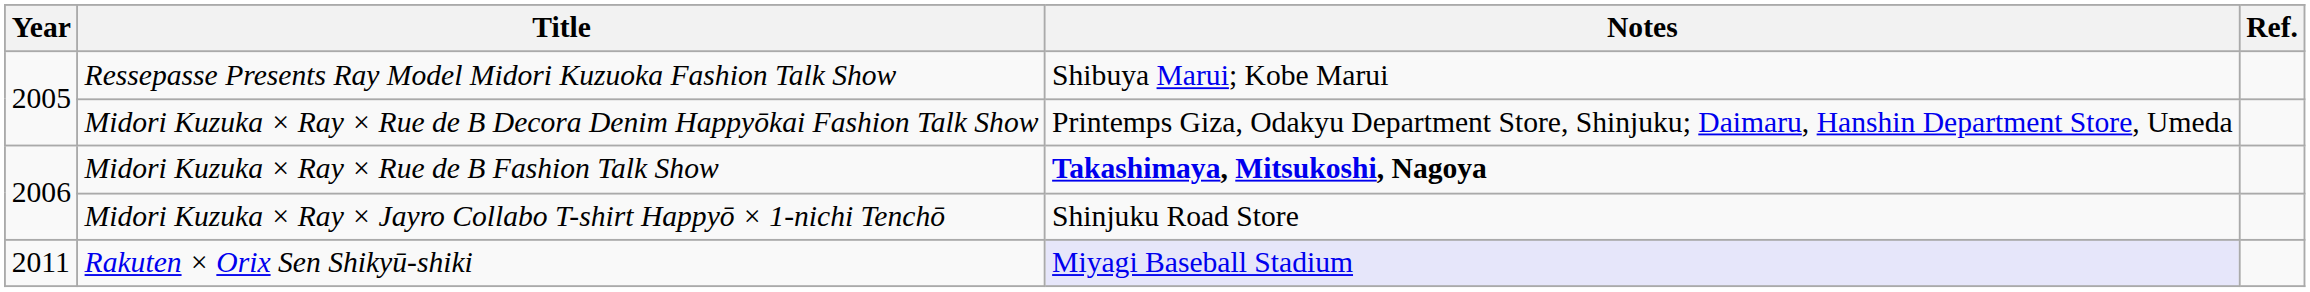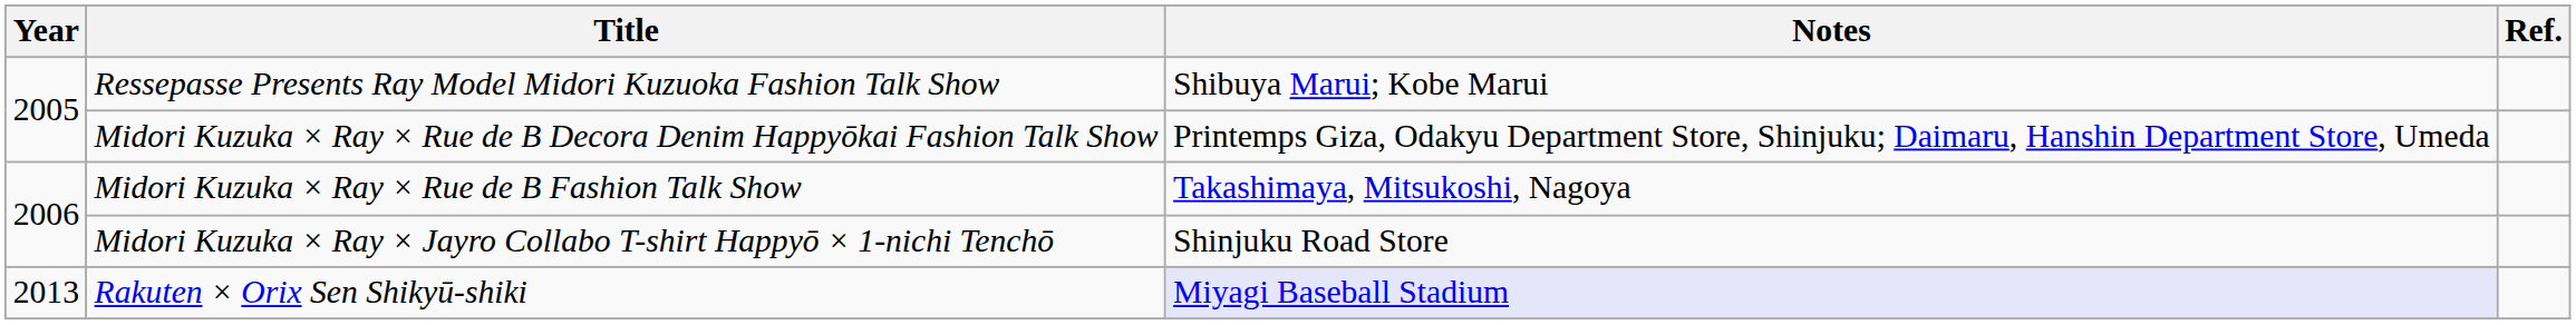 <table class="wikitable">
 <tr>
 <th>Year</th>
 <th>Title</th>
 <th>Notes</th>
 <th>Ref.</th>
 </tr>
 <tr>
 <td rowspan="2">2005</td>
 <td><em>Ressepasse Presents Ray Model Midori Kuzuoka Fashion Talk Show</em></td>
 <td>Shibuya <a href='#'>Marui</a>; Kobe Marui</td>
 <td></td>
 </tr>
 <tr>
 <td><em>Midori Kuzuka × Ray × Rue de B Decora Denim Happyōkai Fashion Talk Show</em></td>
 <td>Printemps Giza, Odakyu Department Store, Shinjuku; <a href='#'>Daimaru</a>, <a href='#'>Hanshin Department Store</a>, Umeda</td>
 <td></td>
 </tr>
 <tr>
 <td rowspan="2">2006</td>
 <td><em>Midori Kuzuka × Ray × Rue de B Fashion Talk Show</em></td>
-<td><strong><a href='#'>Takashimaya</a>, <a href='#'>Mitsukoshi</a>, Nagoya</strong></td>
+<td><a href='#'>Takashimaya</a>, <a href='#'>Mitsukoshi</a>, Nagoya</td>
 <td></td>
 </tr>
 <tr>
 <td><em>Midori Kuzuka × Ray × Jayro Collabo T-shirt Happyō × 1-nichi Tenchō</em></td>
 <td>Shinjuku Road Store</td>
 <td></td>
 </tr>
 <tr>
-<td>2011</td>
+<td>2013</td>
 <td><em><a href='#'>Rakuten</a> × <a href='#'>Orix</a> Sen Shikyū-shiki</em></td>
 <td style="background: lavender;"><a href='#'>Miyagi Baseball Stadium</a></td>
 <td></td>
 </tr>
 </table>
